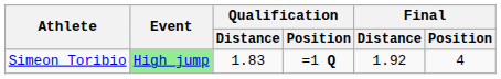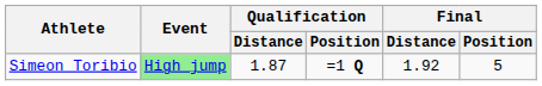 <table class=wikitable style="font-size:90%">
 <tr>
 <th rowspan="2">Athlete</th>
 <th rowspan="2">Event</th>
 <th colspan="2">Qualification</th>
 <th colspan="2">Final</th>
 </tr>
 <tr style="font-size:95%">
 <th>Distance</th>
 <th>Position</th>
 <th>Distance</th>
 <th>Position</th>
 </tr>
 <tr align=center>
 <td align=left><a href='#'>Simeon Toribio</a></td>
 <td align=left style="background: lightgreen;"><a href='#'>High jump</a></td>
-<td>1.83</td>
+<td>1.87</td>
 <td>=1 <strong>Q</strong></td>
 <td>1.92</td>
-<td>4</td>
+<td>5</td>
 </tr>
 </table>
